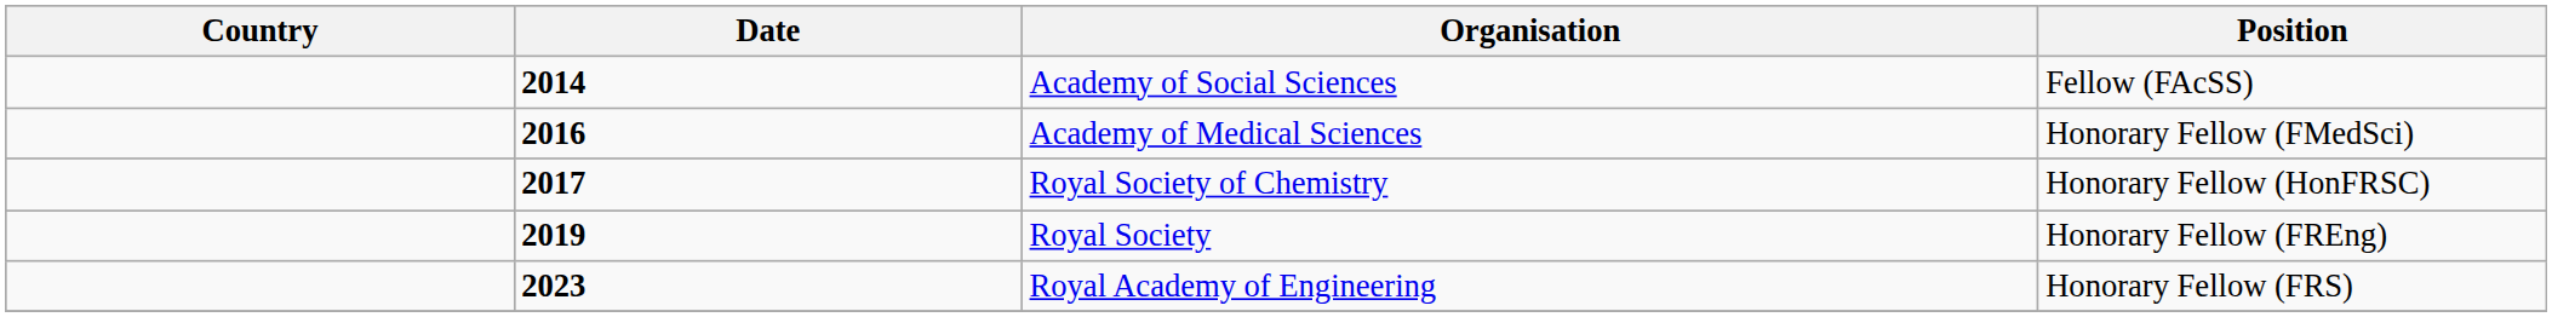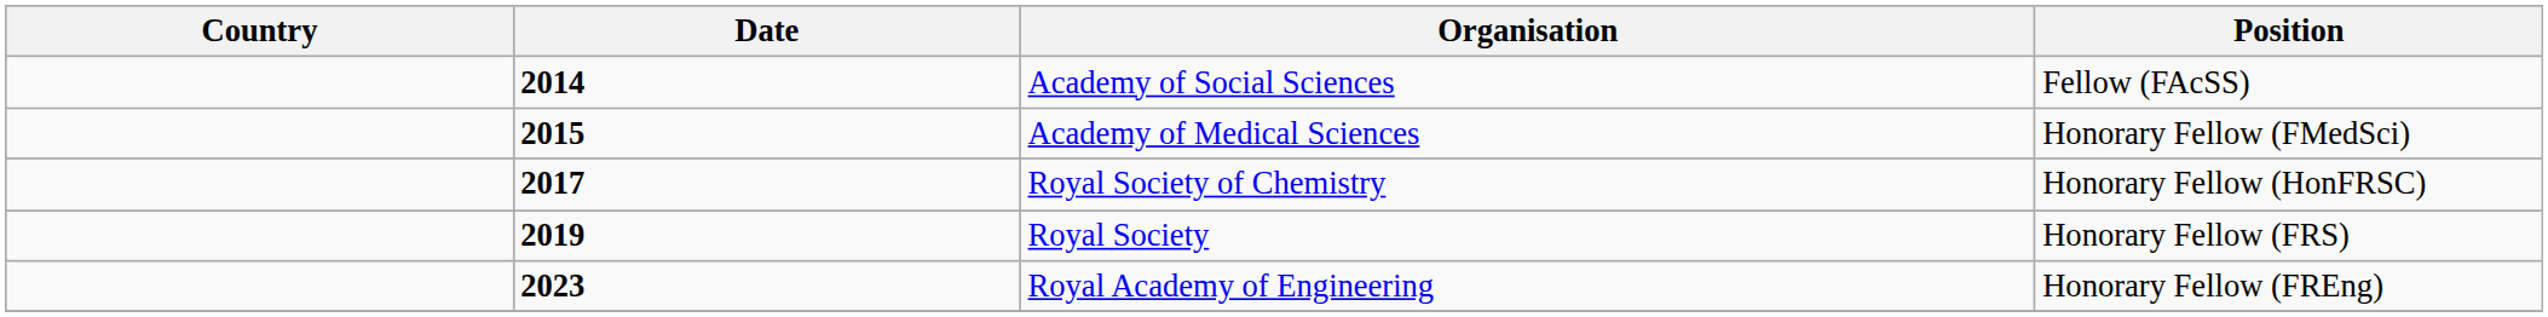 <table class="wikitable" style="width:100%;">
 <tr>
 <th style="width:20%;">Country</th>
 <th style="width:20%;">Date</th>
 <th style="width:40%;">Organisation</th>
 <th style="width:20%;">Position</th>
 </tr>
 <tr>
 <td></td>
 <td><strong>2014</strong></td>
 <td><a href='#'>Academy of Social Sciences</a></td>
 <td>Fellow (FAcSS)</td>
 </tr>
 <tr>
 <td></td>
-<td><strong>2016</strong></td>
+<td><strong>2015</strong></td>
 <td><a href='#'>Academy of Medical Sciences</a></td>
 <td>Honorary Fellow (FMedSci)</td>
 </tr>
 <tr>
 <td></td>
 <td><strong>2017</strong></td>
 <td><a href='#'>Royal Society of Chemistry</a></td>
 <td>Honorary Fellow (HonFRSC)</td>
 </tr>
 <tr>
 <td></td>
 <td><strong>2019</strong></td>
 <td><a href='#'>Royal Society</a></td>
-<td>Honorary Fellow (FREng)</td>
+<td>Honorary Fellow (FRS)</td>
 </tr>
 <tr>
 <td></td>
 <td><strong>2023</strong></td>
 <td><a href='#'>Royal Academy of Engineering</a></td>
-<td>Honorary Fellow (FRS)</td>
+<td>Honorary Fellow (FREng)</td>
 </tr>
 <tr>
 </tr>
 </table>
